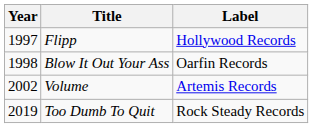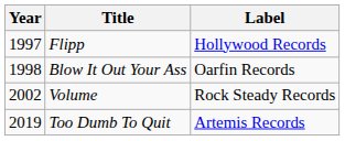 <table class="wikitable">
 <tr>
 <th>Year</th>
 <th>Title</th>
 <th>Label</th>
 </tr>
 <tr>
 <td>1997</td>
 <td><em>Flipp</em></td>
 <td><a href='#'>Hollywood Records</a></td>
 </tr>
 <tr>
 <td>1998</td>
 <td><em>Blow It Out Your Ass</em></td>
 <td>Oarfin Records</td>
 </tr>
 <tr>
 <td>2002</td>
 <td><em>Volume</em></td>
-<td><a href='#'>Artemis Records</a></td>
+<td>Rock Steady Records</td>
 </tr>
 <tr>
 <td>2019</td>
 <td><em>Too Dumb To Quit</em></td>
-<td>Rock Steady Records</td>
+<td><a href='#'>Artemis Records</a></td>
 </tr>
 </table>
